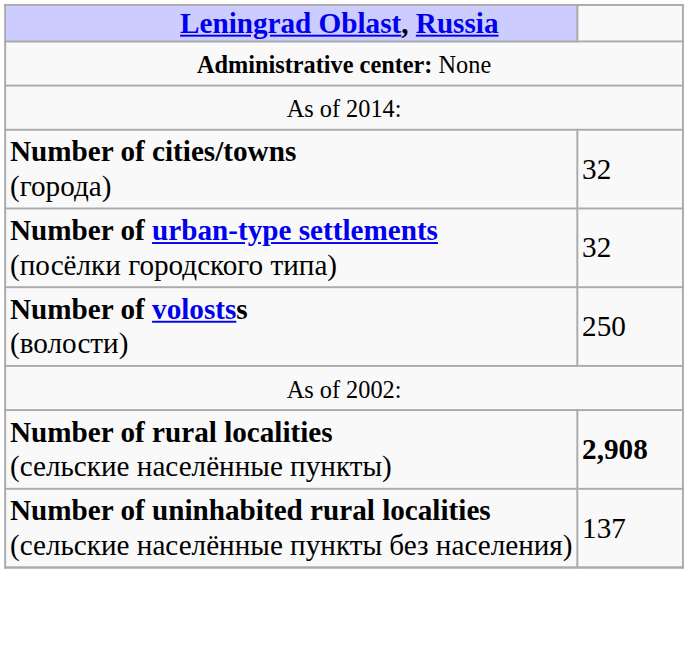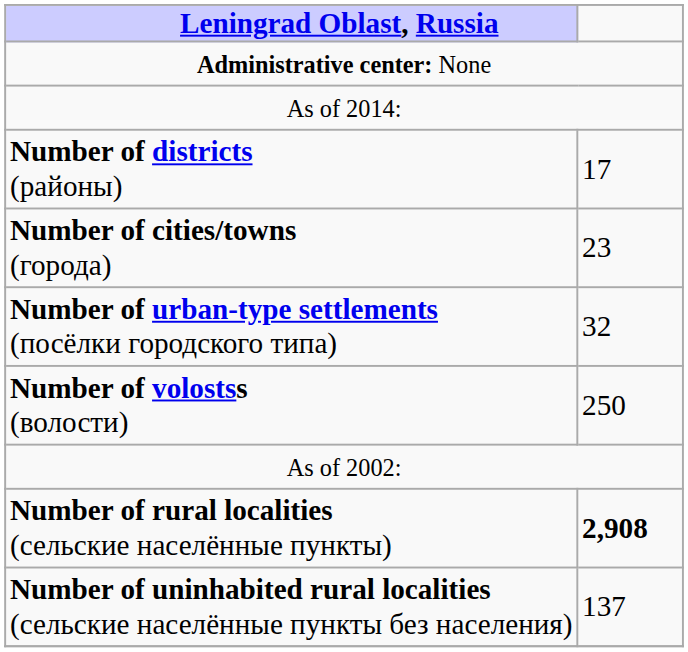 <table border=1 align="right" cellpadding=2 cellspacing=0 style="margin: 0 0 1em 1em; background: #f9f9f9; border: 1px #aaa solid; border-collapse: collapse; font-size: 95%;">
 <tr>
 <th bgcolor="#ccccff" style="padding:0 0 0 50px;"><a href='#'>Leningrad Oblast</a>, <a href='#'>Russia</a></th>
 <td width="50px"></td>
 </tr>
 <tr>
 <td colspan=2 align="center"><small><strong>Administrative center:</strong> None</small></td>
 </tr>
 <tr>
 <td colspan=2 align="center"><small>As of 2014:</small></td>
 </tr>
 <tr>
+<td><strong>Number of <a href='#'>districts</a></strong><br>(районы)</td>
+<td>17</td>
+</tr>
+<tr>
 <td><strong>Number of cities/towns</strong><br>(города)</td>
-<td>32</td>
+<td>23</td>
 </tr>
 <tr>
 <td><strong>Number of <a href='#'>urban-type settlements</a></strong><br>(посёлки городского типа)</td>
 <td>32</td>
 </tr>
 <tr>
 <td><strong>Number of <a href='#'>volosts</a>s</strong><br>(волости)</td>
 <td>250</td>
 </tr>
 <tr>
 <td colspan=2 align="center"><small>As of 2002:</small></td>
 </tr>
 <tr>
 <td><strong>Number of rural localities</strong><br>(сельские населённые пункты)</td>
 <td><strong>2,908</strong></td>
 </tr>
 <tr>
 <td><strong>Number of uninhabited rural localities</strong><br>(сельские населённые пункты без населения)</td>
 <td>137</td>
 </tr>
 <tr>
 </tr>
 </table>
